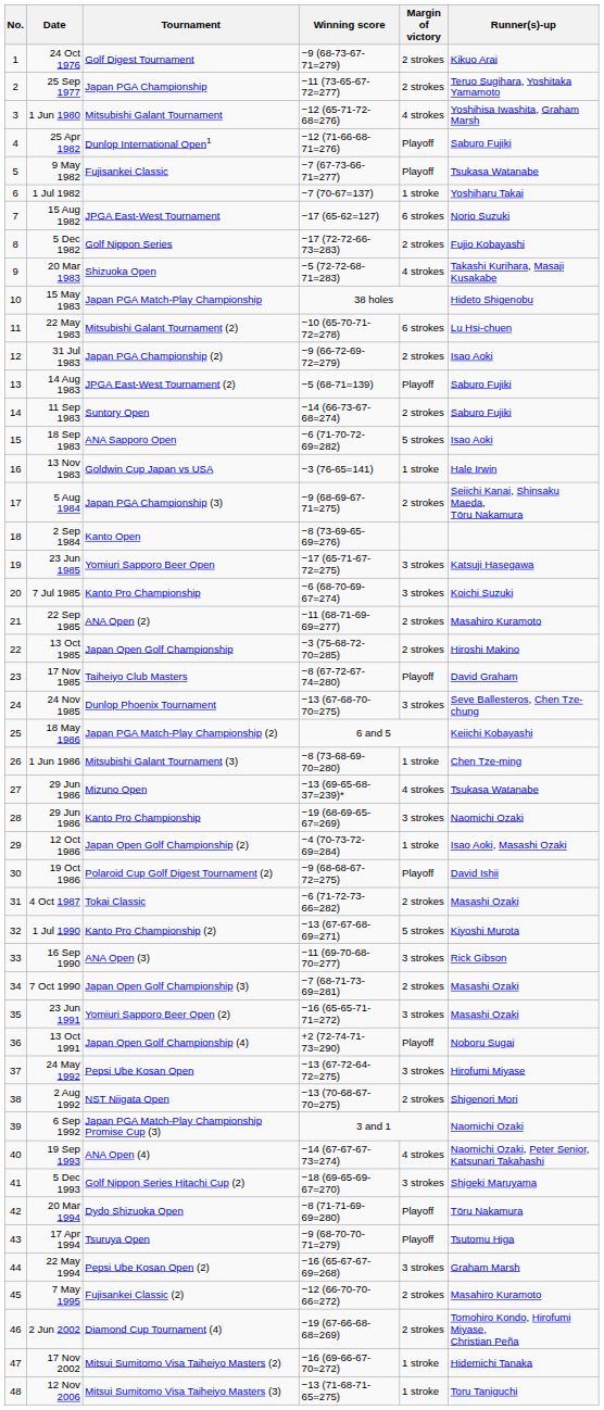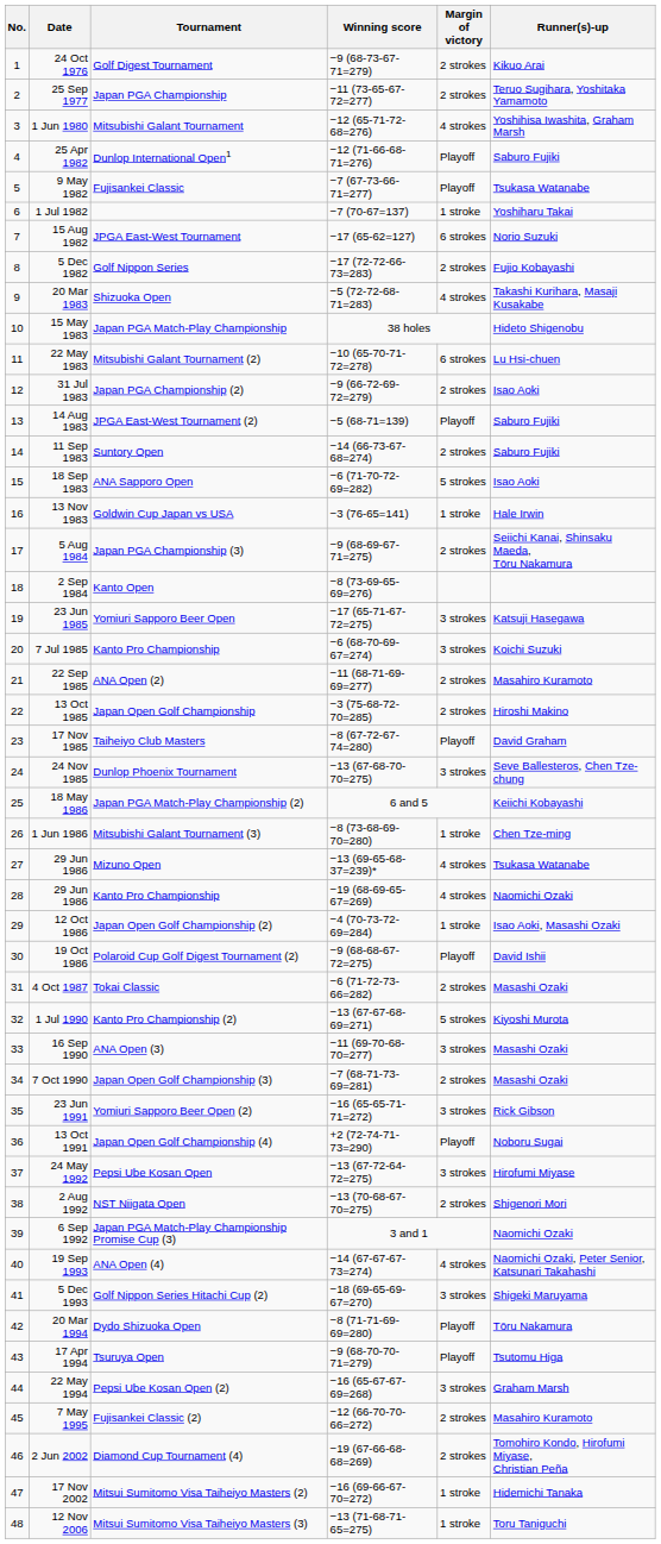 <table class="wikitable" style="font-size:95%;">
 <tr>
 <th>No.</th>
 <th>Date</th>
 <th>Tournament</th>
 <th>Winning score</th>
 <th>Margin of<br>victory</th>
 <th>Runner(s)-up</th>
 </tr>
 <tr>
 <td align=center>1</td>
 <td align=right>24 Oct <a href='#'>1976</a></td>
 <td><a href='#'>Golf Digest Tournament</a></td>
 <td>−9 (68-73-67-71=279)</td>
 <td>2 strokes</td>
 <td> <a href='#'>Kikuo Arai</a></td>
 </tr>
 <tr>
 <td align=center>2</td>
 <td align=right>25 Sep <a href='#'>1977</a></td>
 <td><a href='#'>Japan PGA Championship</a></td>
 <td>−11 (73-65-67-72=277)</td>
 <td>2 strokes</td>
 <td> <a href='#'>Teruo Sugihara</a>,  <a href='#'>Yoshitaka Yamamoto</a></td>
 </tr>
 <tr>
 <td align=center>3</td>
 <td align=right>1 Jun <a href='#'>1980</a></td>
 <td><a href='#'>Mitsubishi Galant Tournament</a></td>
 <td>−12 (65-71-72-68=276)</td>
 <td>4 strokes</td>
 <td> <a href='#'>Yoshihisa Iwashita</a>,  <a href='#'>Graham Marsh</a></td>
 </tr>
 <tr>
 <td align=center>4</td>
 <td align=right>25 Apr <a href='#'>1982</a></td>
 <td><a href='#'>Dunlop International Open</a><sup>1</sup></td>
 <td>−12 (71-66-68-71=276)</td>
 <td>Playoff</td>
 <td> <a href='#'>Saburo Fujiki</a></td>
 </tr>
 <tr>
 <td align=center>5</td>
 <td align=right>9 May 1982</td>
 <td><a href='#'>Fujisankei Classic</a></td>
 <td>−7 (67-73-66-71=277)</td>
 <td>Playoff</td>
 <td> <a href='#'>Tsukasa Watanabe</a></td>
 </tr>
 <tr>
 <td align=center>6</td>
 <td align=right>1 Jul 1982</td>
 <td></td>
 <td>−7 (70-67=137)</td>
 <td>1 stroke</td>
 <td> <a href='#'>Yoshiharu Takai</a></td>
 </tr>
 <tr>
 <td align=center>7</td>
 <td align=right>15 Aug 1982</td>
 <td><a href='#'>JPGA East-West Tournament</a></td>
 <td>−17 (65-62=127)</td>
 <td>6 strokes</td>
 <td> <a href='#'>Norio Suzuki</a></td>
 </tr>
 <tr>
 <td align=center>8</td>
 <td align=right>5 Dec 1982</td>
 <td><a href='#'>Golf Nippon Series</a></td>
 <td>−17 (72-72-66-73=283)</td>
 <td>2 strokes</td>
 <td> <a href='#'>Fujio Kobayashi</a></td>
 </tr>
 <tr>
 <td align=center>9</td>
 <td align=right>20 Mar <a href='#'>1983</a></td>
 <td><a href='#'>Shizuoka Open</a></td>
 <td>−5 (72-72-68-71=283)</td>
 <td>4 strokes</td>
 <td> <a href='#'>Takashi Kurihara</a>,  <a href='#'>Masaji Kusakabe</a></td>
 </tr>
 <tr>
 <td align=center>10</td>
 <td align=right>15 May 1983</td>
 <td><a href='#'>Japan PGA Match-Play Championship</a></td>
 <td colspan=2 align=center>38 holes</td>
 <td> <a href='#'>Hideto Shigenobu</a></td>
 </tr>
 <tr>
 <td align=center>11</td>
 <td align=right>22 May 1983</td>
 <td><a href='#'>Mitsubishi Galant Tournament</a> (2)</td>
 <td>−10 (65-70-71-72=278)</td>
 <td>6 strokes</td>
 <td> <a href='#'>Lu Hsi-chuen</a></td>
 </tr>
 <tr>
 <td align=center>12</td>
 <td align=right>31 Jul 1983</td>
 <td><a href='#'>Japan PGA Championship</a> (2)</td>
 <td>−9 (66-72-69-72=279)</td>
 <td>2 strokes</td>
 <td> <a href='#'>Isao Aoki</a></td>
 </tr>
 <tr>
 <td align=center>13</td>
 <td align=right>14 Aug 1983</td>
 <td><a href='#'>JPGA East-West Tournament</a> (2)</td>
 <td>−5 (68-71=139)</td>
 <td>Playoff</td>
 <td> <a href='#'>Saburo Fujiki</a></td>
 </tr>
 <tr>
 <td align=center>14</td>
 <td align=right>11 Sep 1983</td>
 <td><a href='#'>Suntory Open</a></td>
 <td>−14 (66-73-67-68=274)</td>
 <td>2 strokes</td>
 <td> <a href='#'>Saburo Fujiki</a></td>
 </tr>
 <tr>
 <td align=center>15</td>
 <td align=right>18 Sep 1983</td>
 <td><a href='#'>ANA Sapporo Open</a></td>
 <td>−6 (71-70-72-69=282)</td>
 <td>5 strokes</td>
 <td> <a href='#'>Isao Aoki</a></td>
 </tr>
 <tr>
 <td align=center>16</td>
 <td align=right>13 Nov 1983</td>
 <td><a href='#'>Goldwin Cup Japan vs USA</a></td>
 <td>−3 (76-65=141)</td>
 <td>1 stroke</td>
 <td> <a href='#'>Hale Irwin</a></td>
 </tr>
 <tr>
 <td align=center>17</td>
 <td align=right>5 Aug <a href='#'>1984</a></td>
 <td><a href='#'>Japan PGA Championship</a> (3)</td>
 <td>−9 (68-69-67-71=275)</td>
 <td>2 strokes</td>
 <td> <a href='#'>Seiichi Kanai</a>,  <a href='#'>Shinsaku Maeda</a>,<br> <a href='#'>Tōru Nakamura</a></td>
 </tr>
 <tr>
 <td align=center>18</td>
 <td align=right>2 Sep 1984</td>
 <td><a href='#'>Kanto Open</a></td>
 <td>−8 (73-69-65-69=276)</td>
 <td></td>
 <td></td>
 </tr>
 <tr>
 <td align=center>19</td>
 <td align=right>23 Jun <a href='#'>1985</a></td>
 <td><a href='#'>Yomiuri Sapporo Beer Open</a></td>
 <td>−17 (65-71-67-72=275)</td>
 <td>3 strokes</td>
 <td> <a href='#'>Katsuji Hasegawa</a></td>
 </tr>
 <tr>
 <td align=center>20</td>
 <td align=right>7 Jul 1985</td>
 <td><a href='#'>Kanto Pro Championship</a></td>
 <td>−6 (68-70-69-67=274)</td>
 <td>3 strokes</td>
 <td> <a href='#'>Koichi Suzuki</a></td>
 </tr>
 <tr>
 <td align=center>21</td>
 <td align=right>22 Sep 1985</td>
 <td><a href='#'>ANA Open</a> (2)</td>
 <td>−11 (68-71-69-69=277)</td>
 <td>2 strokes</td>
 <td> <a href='#'>Masahiro Kuramoto</a></td>
 </tr>
 <tr>
 <td align=center>22</td>
 <td align=right>13 Oct 1985</td>
 <td><a href='#'>Japan Open Golf Championship</a></td>
 <td>−3 (75-68-72-70=285)</td>
 <td>2 strokes</td>
 <td> <a href='#'>Hiroshi Makino</a></td>
 </tr>
 <tr>
 <td align=center>23</td>
 <td align=right>17 Nov 1985</td>
 <td><a href='#'>Taiheiyo Club Masters</a></td>
 <td>−8 (67-72-67-74=280)</td>
 <td>Playoff</td>
 <td> <a href='#'>David Graham</a></td>
 </tr>
 <tr>
 <td align=center>24</td>
 <td align=right>24 Nov 1985</td>
 <td><a href='#'>Dunlop Phoenix Tournament</a></td>
 <td>−13 (67-68-70-70=275)</td>
 <td>3 strokes</td>
 <td> <a href='#'>Seve Ballesteros</a>,  <a href='#'>Chen Tze-chung</a></td>
 </tr>
 <tr>
 <td align=center>25</td>
 <td align=right>18 May <a href='#'>1986</a></td>
 <td><a href='#'>Japan PGA Match-Play Championship</a> (2)</td>
 <td colspan=2 align=center>6 and 5</td>
 <td> <a href='#'>Keiichi Kobayashi</a></td>
 </tr>
 <tr>
 <td align=center>26</td>
 <td align=right>1 Jun 1986</td>
 <td><a href='#'>Mitsubishi Galant Tournament</a> (3)</td>
 <td>−8 (73-68-69-70=280)</td>
 <td>1 stroke</td>
 <td> <a href='#'>Chen Tze-ming</a></td>
 </tr>
 <tr>
 <td align=center>27</td>
 <td align=right>29 Jun 1986</td>
 <td><a href='#'>Mizuno Open</a></td>
 <td>−13 (69-65-68-37=239)*</td>
 <td>4 strokes</td>
 <td> <a href='#'>Tsukasa Watanabe</a></td>
 </tr>
 <tr>
 <td align=center>28</td>
 <td align=right>29 Jun 1986</td>
 <td><a href='#'>Kanto Pro Championship</a></td>
 <td>−19 (68-69-65-67=269)</td>
-<td>3 strokes</td>
+<td>4 strokes</td>
 <td> <a href='#'>Naomichi Ozaki</a></td>
 </tr>
 <tr>
 <td align=center>29</td>
 <td align=right>12 Oct 1986</td>
 <td><a href='#'>Japan Open Golf Championship</a> (2)</td>
 <td>−4 (70-73-72-69=284)</td>
 <td>1 stroke</td>
 <td> <a href='#'>Isao Aoki</a>,  <a href='#'>Masashi Ozaki</a></td>
 </tr>
 <tr>
 <td align=center>30</td>
 <td align=right>19 Oct 1986</td>
 <td><a href='#'>Polaroid Cup Golf Digest Tournament</a> (2)</td>
 <td>−9 (68-68-67-72=275)</td>
 <td>Playoff</td>
 <td> <a href='#'>David Ishii</a></td>
 </tr>
 <tr>
 <td align=center>31</td>
 <td align=right>4 Oct <a href='#'>1987</a></td>
 <td><a href='#'>Tokai Classic</a></td>
 <td>−6 (71-72-73-66=282)</td>
 <td>2 strokes</td>
 <td> <a href='#'>Masashi Ozaki</a></td>
 </tr>
 <tr>
 <td align=center>32</td>
 <td align=right>1 Jul <a href='#'>1990</a></td>
 <td><a href='#'>Kanto Pro Championship</a> (2)</td>
 <td>−13 (67-67-68-69=271)</td>
 <td>5 strokes</td>
 <td> <a href='#'>Kiyoshi Murota</a></td>
 </tr>
 <tr>
 <td align=center>33</td>
 <td align=right>16 Sep 1990</td>
 <td><a href='#'>ANA Open</a> (3)</td>
 <td>−11 (69-70-68-70=277)</td>
 <td>3 strokes</td>
-<td> <a href='#'>Rick Gibson</a></td>
+<td> <a href='#'>Masashi Ozaki</a></td>
 </tr>
 <tr>
 <td align=center>34</td>
 <td align=right>7 Oct 1990</td>
 <td><a href='#'>Japan Open Golf Championship</a> (3)</td>
 <td>−7 (68-71-73-69=281)</td>
 <td>2 strokes</td>
 <td> <a href='#'>Masashi Ozaki</a></td>
 </tr>
 <tr>
 <td align=center>35</td>
 <td align=right>23 Jun <a href='#'>1991</a></td>
 <td><a href='#'>Yomiuri Sapporo Beer Open</a> (2)</td>
 <td>−16 (65-65-71-71=272)</td>
 <td>3 strokes</td>
-<td> <a href='#'>Masashi Ozaki</a></td>
+<td> <a href='#'>Rick Gibson</a></td>
 </tr>
 <tr>
 <td align=center>36</td>
 <td align=right>13 Oct 1991</td>
 <td><a href='#'>Japan Open Golf Championship</a> (4)</td>
 <td>+2 (72-74-71-73=290)</td>
 <td>Playoff</td>
 <td> <a href='#'>Noboru Sugai</a></td>
 </tr>
 <tr>
 <td align=center>37</td>
 <td align=right>24 May <a href='#'>1992</a></td>
 <td><a href='#'>Pepsi Ube Kosan Open</a></td>
 <td>−13 (67-72-64-72=275)</td>
 <td>3 strokes</td>
 <td> <a href='#'>Hirofumi Miyase</a></td>
 </tr>
 <tr>
 <td align=center>38</td>
 <td align=right>2 Aug 1992</td>
 <td><a href='#'>NST Niigata Open</a></td>
 <td>−13 (70-68-67-70=275)</td>
 <td>2 strokes</td>
 <td> <a href='#'>Shigenori Mori</a></td>
 </tr>
 <tr>
 <td align=center>39</td>
 <td align=right>6 Sep 1992</td>
 <td><a href='#'>Japan PGA Match-Play Championship Promise Cup</a> (3)</td>
 <td colspan=2 align=center>3 and 1</td>
 <td> <a href='#'>Naomichi Ozaki</a></td>
 </tr>
 <tr>
 <td align=center>40</td>
 <td align=right>19 Sep <a href='#'>1993</a></td>
 <td><a href='#'>ANA Open</a> (4)</td>
 <td>−14 (67-67-67-73=274)</td>
 <td>4 strokes</td>
 <td> <a href='#'>Naomichi Ozaki</a>,  <a href='#'>Peter Senior</a>,<br> <a href='#'>Katsunari Takahashi</a></td>
 </tr>
 <tr>
 <td align=center>41</td>
 <td align=right>5 Dec 1993</td>
 <td><a href='#'>Golf Nippon Series Hitachi Cup</a> (2)</td>
 <td>−18 (69-65-69-67=270)</td>
 <td>3 strokes</td>
 <td> <a href='#'>Shigeki Maruyama</a></td>
 </tr>
 <tr>
 <td align=center>42</td>
 <td align=right>20 Mar <a href='#'>1994</a></td>
 <td><a href='#'>Dydo Shizuoka Open</a></td>
 <td>−8 (71-71-69-69=280)</td>
 <td>Playoff</td>
 <td> <a href='#'>Tōru Nakamura</a></td>
 </tr>
 <tr>
 <td align=center>43</td>
 <td align=right>17 Apr 1994</td>
 <td><a href='#'>Tsuruya Open</a></td>
 <td>−9 (68-70-70-71=279)</td>
 <td>Playoff</td>
 <td> <a href='#'>Tsutomu Higa</a></td>
 </tr>
 <tr>
 <td align=center>44</td>
 <td align=right>22 May 1994</td>
 <td><a href='#'>Pepsi Ube Kosan Open</a> (2)</td>
 <td>−16 (65-67-67-69=268)</td>
 <td>3 strokes</td>
 <td> <a href='#'>Graham Marsh</a></td>
 </tr>
 <tr>
 <td align=center>45</td>
 <td align=right>7 May <a href='#'>1995</a></td>
 <td><a href='#'>Fujisankei Classic</a> (2)</td>
 <td>−12 (66-70-70-66=272)</td>
 <td>2 strokes</td>
 <td> <a href='#'>Masahiro Kuramoto</a></td>
 </tr>
 <tr>
 <td align=center>46</td>
 <td align=right>2 Jun <a href='#'>2002</a></td>
 <td><a href='#'>Diamond Cup Tournament</a> (4)</td>
 <td>−19 (67-66-68-68=269)</td>
 <td>2 strokes</td>
 <td> <a href='#'>Tomohiro Kondo</a>,  <a href='#'>Hirofumi Miyase</a>,<br> <a href='#'>Christian Peña</a></td>
 </tr>
 <tr>
 <td align=center>47</td>
 <td align=right>17 Nov 2002</td>
 <td><a href='#'>Mitsui Sumitomo Visa Taiheiyo Masters</a> (2)</td>
 <td>−16 (69-66-67-70=272)</td>
 <td>1 stroke</td>
 <td> <a href='#'>Hidemichi Tanaka</a></td>
 </tr>
 <tr>
 <td align=center>48</td>
 <td align=right>12 Nov <a href='#'>2006</a></td>
 <td><a href='#'>Mitsui Sumitomo Visa Taiheiyo Masters</a> (3)</td>
 <td>−13 (71-68-71-65=275)</td>
 <td>1 stroke</td>
 <td> <a href='#'>Toru Taniguchi</a></td>
 </tr>
 </table>
